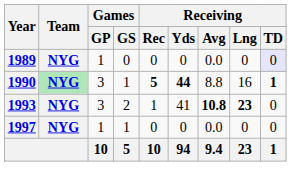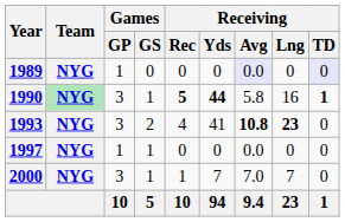 <table class="wikitable" style="text-align:center">
 <tr>
 <th rowspan="2">Year</th>
 <th rowspan="2">Team</th>
 <th colspan="2">Games</th>
 <th colspan="5">Receiving</th>
 </tr>
 <tr>
 <th>GP</th>
 <th>GS</th>
 <th>Rec</th>
 <th>Yds</th>
 <th>Avg</th>
 <th>Lng</th>
 <th>TD</th>
 </tr>
 <tr>
 <th><a href='#'>1989</a></th>
 <th><a href='#'>NYG</a></th>
 <td>1</td>
 <td>0</td>
 <td>0</td>
 <td>0</td>
-<td>0.0</td>
+<td style="background: lavender;">0.0</td>
 <td>0</td>
 <td style="background: lavender;">0</td>
 </tr>
 <tr>
 <th><a href='#'>1990</a></th>
 <th style="background:#afe6ba; width:3em;"><a href='#'>NYG</a></th>
 <td>3</td>
 <td>1</td>
 <td><strong>5</strong></td>
 <td><strong>44</strong></td>
-<td>8.8</td>
+<td>5.8</td>
 <td>16</td>
 <td><strong>1</strong></td>
 </tr>
 <tr>
 <th><a href='#'>1993</a></th>
 <th><a href='#'>NYG</a></th>
 <td>3</td>
 <td>2</td>
-<td>1</td>
+<td>4</td>
 <td>41</td>
 <td><strong>10.8</strong></td>
 <td><strong>23</strong></td>
 <td>0</td>
 </tr>
 <tr>
 <th><a href='#'>1997</a></th>
 <th><a href='#'>NYG</a></th>
 <td>1</td>
 <td>1</td>
 <td>0</td>
 <td>0</td>
 <td>0.0</td>
 <td>0</td>
 <td>0</td>
 </tr>
 <tr>
+<th><a href='#'>2000</a></th>
+<th><a href='#'>NYG</a></th>
+<td>3</td>
+<td>1</td>
+<td>1</td>
+<td>7</td>
+<td>7.0</td>
+<td>7</td>
+<td>0</td>
+</tr>
+<tr>
 <th colspan="2"></th>
 <th>10</th>
 <th>5</th>
 <th>10</th>
 <th>94</th>
 <th>9.4</th>
 <th>23</th>
 <th>1</th>
 </tr>
 </table>
